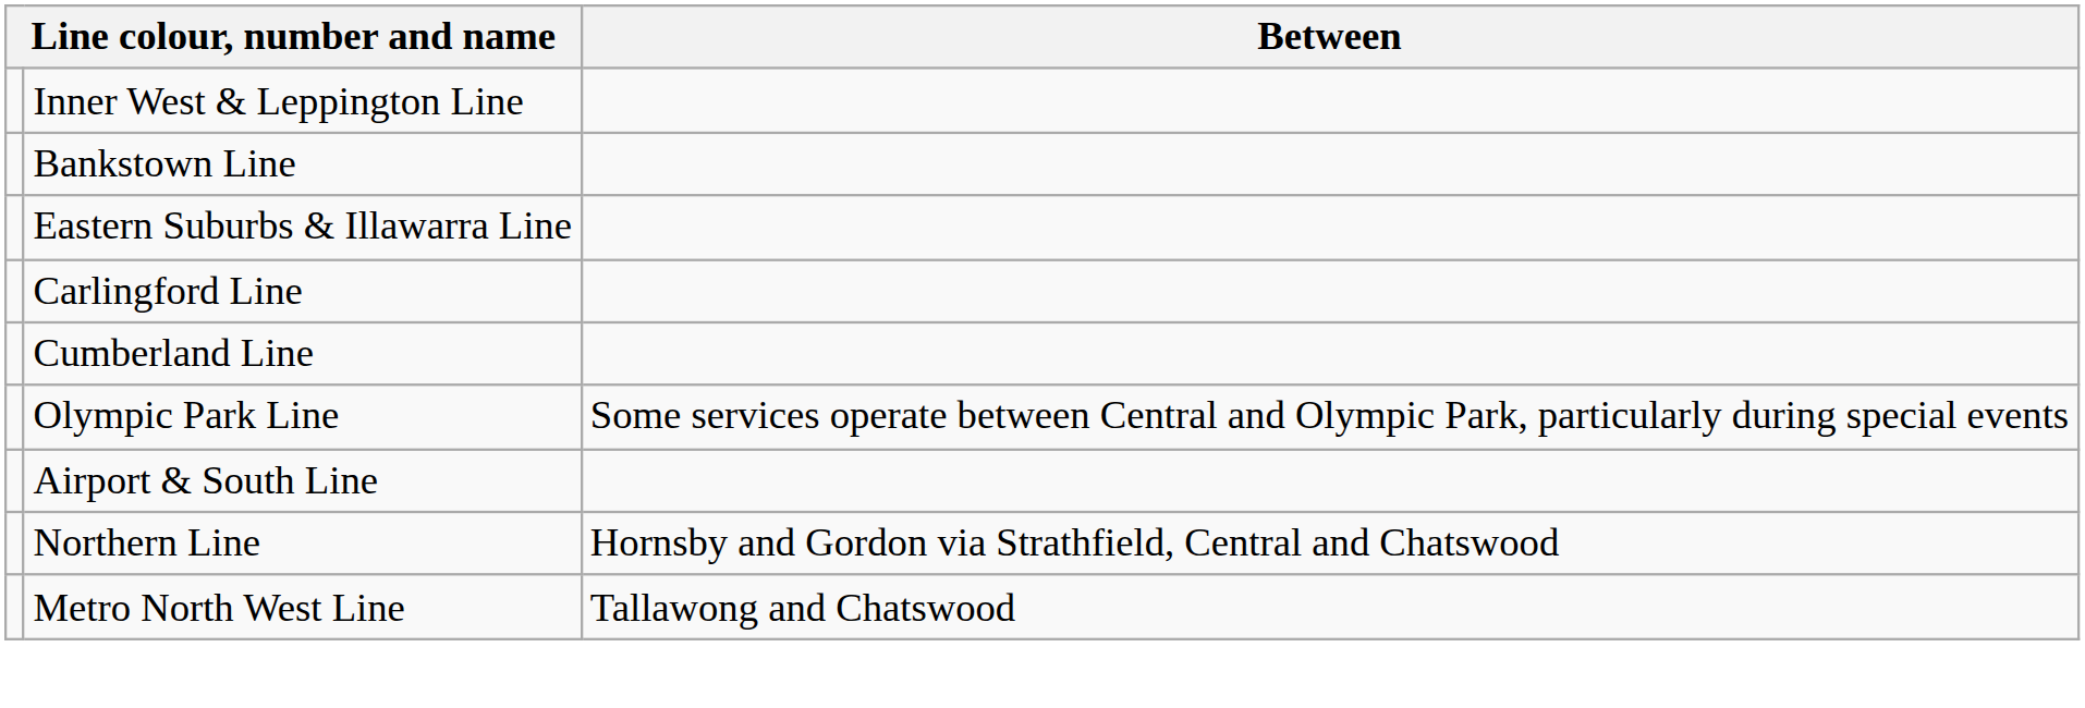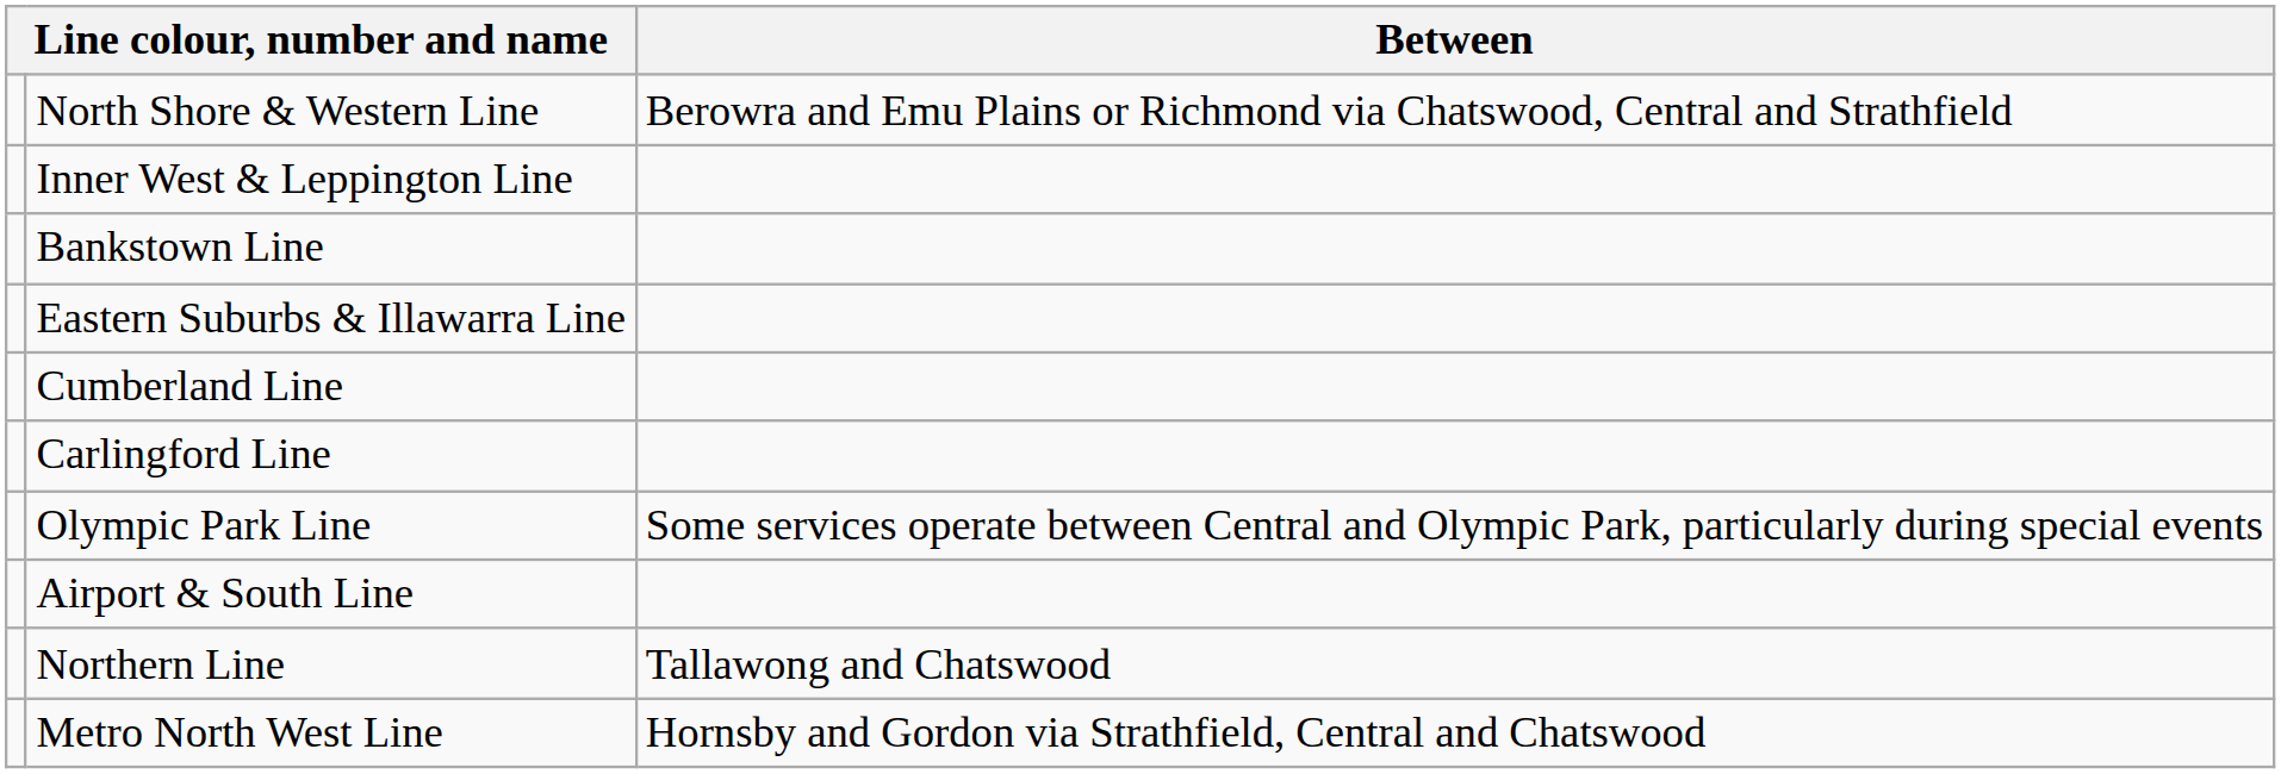 <table class="wikitable">
 <tr>
 <th colspan="2">Line colour, number and name</th>
 <th>Between</th>
+</tr>
+<tr>
+<td></td>
+<td>North Shore & Western Line</td>
+<td>Berowra and Emu Plains or Richmond via Chatswood, Central and Strathfield</td>
 </tr>
 <tr>
 <td></td>
 <td>Inner West & Leppington Line</td>
 <td></td>
 </tr>
 <tr>
 <td></td>
 <td>Bankstown Line</td>
 <td></td>
 </tr>
 <tr>
 <td></td>
 <td>Eastern Suburbs & Illawarra Line</td>
 <td></td>
 </tr>
 <tr>
 <td></td>
-<td>Carlingford Line</td>
+<td>Cumberland Line</td>
 <td></td>
 </tr>
 <tr>
 <td></td>
-<td>Cumberland Line</td>
+<td>Carlingford Line</td>
 <td></td>
 </tr>
 <tr>
 <td></td>
 <td>Olympic Park Line</td>
 <td> Some services operate between Central and Olympic Park, particularly during special events</td>
 </tr>
 <tr>
 <td></td>
 <td>Airport & South Line</td>
 <td></td>
 </tr>
 <tr>
 <td></td>
 <td>Northern Line</td>
-<td>Hornsby and Gordon via Strathfield, Central and Chatswood</td>
+<td>Tallawong and Chatswood</td>
 </tr>
 <tr>
 <td></td>
 <td>Metro North West Line</td>
-<td>Tallawong and Chatswood</td>
+<td>Hornsby and Gordon via Strathfield, Central and Chatswood</td>
 </tr>
 </table>
